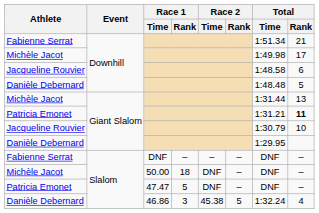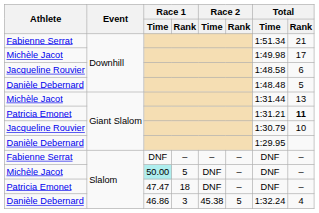 <table class="wikitable" style="font-size:90%">
 <tr>
 <th rowspan="2">Athlete</th>
 <th rowspan="2">Event</th>
 <th colspan="2">Race 1</th>
 <th colspan="2">Race 2</th>
 <th colspan="2">Total</th>
 </tr>
 <tr>
 <th>Time</th>
 <th>Rank</th>
 <th>Time</th>
 <th>Rank</th>
 <th>Time</th>
 <th>Rank</th>
 </tr>
 <tr>
 <td><a href='#'>Fabienne Serrat</a></td>
 <td rowspan="4">Downhill</td>
 <td colspan="4" bgcolor="wheat"></td>
 <td align="center">1:51.34</td>
 <td align="center">21</td>
 </tr>
 <tr>
 <td><a href='#'>Michèle Jacot</a></td>
 <td colspan="4" bgcolor="wheat"></td>
 <td align="center">1:49.98</td>
 <td align="center">17</td>
 </tr>
 <tr>
 <td><a href='#'>Jacqueline Rouvier</a></td>
 <td colspan="4" bgcolor="wheat"></td>
 <td align="center">1:48.58</td>
 <td align="center">6</td>
 </tr>
 <tr>
 <td><a href='#'>Danièle Debernard</a></td>
 <td colspan="4" bgcolor="wheat"></td>
 <td align="center">1:48.48</td>
 <td align="center">5</td>
 </tr>
 <tr>
 <td><a href='#'>Michèle Jacot</a></td>
 <td rowspan="4">Giant Slalom</td>
 <td colspan="4" bgcolor="wheat"></td>
 <td align="center">1:31.44</td>
 <td align="center">13</td>
 </tr>
 <tr>
 <td><a href='#'>Patricia Emonet</a></td>
 <td colspan="4" bgcolor="wheat"></td>
 <td align="center">1:31.21</td>
 <td align="center"><strong>11</strong></td>
 </tr>
 <tr>
 <td><a href='#'>Jacqueline Rouvier</a></td>
 <td colspan="4" bgcolor="wheat"></td>
 <td align="center">1:30.79</td>
 <td align="center">10</td>
 </tr>
 <tr>
 <td><a href='#'>Danièle Debernard</a></td>
 <td colspan="4" bgcolor="wheat"></td>
 <td align="center">1:29.95</td>
 <td align="center"></td>
 </tr>
 <tr>
 <td><a href='#'>Fabienne Serrat</a></td>
 <td rowspan="4">Slalom</td>
 <td align="center">DNF</td>
 <td align="center">–</td>
 <td align="center">–</td>
 <td align="center">–</td>
 <td align="center">DNF</td>
 <td align="center">–</td>
 </tr>
 <tr>
 <td><a href='#'>Michèle Jacot</a></td>
-<td align="center">50.00</td>
-<td align="center">18</td>
+<td align="center" style="background: paleturquoise;">50.00</td>
+<td align="center">5</td>
 <td align="center">DNF</td>
 <td align="center">–</td>
 <td align="center">DNF</td>
 <td align="center">–</td>
 </tr>
 <tr>
 <td><a href='#'>Patricia Emonet</a></td>
 <td align="center">47.47</td>
-<td align="center">5</td>
+<td align="center">18</td>
 <td align="center">DNF</td>
 <td align="center">–</td>
 <td align="center">DNF</td>
 <td align="center">–</td>
 </tr>
 <tr>
 <td><a href='#'>Danièle Debernard</a></td>
 <td align="center">46.86</td>
 <td align="center">3</td>
 <td align="center">45.38</td>
 <td align="center">5</td>
 <td align="center">1:32.24</td>
 <td align="center">4</td>
 </tr>
 </table>
